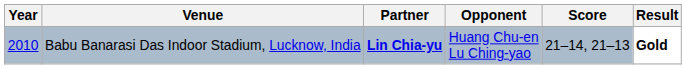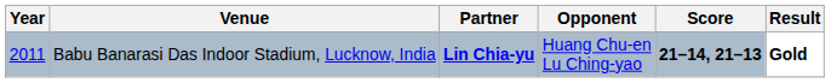 <table class="sortable wikitable" style="font-size: 90%;">
 <tr>
 <th>Year</th>
 <th>Venue</th>
 <th>Partner</th>
 <th>Opponent</th>
 <th>Score</th>
 <th>Result</th>
 </tr>
 <tr style="background:#AABBCC">
-<td align="center"><a href='#'>2010</a></td>
+<td align="center"><a href='#'>2011</a></td>
 <td align="left">Babu Banarasi Das Indoor Stadium, <a href='#'>Lucknow, India</a></td>
 <td align="left"><strong> <a href='#'>Lin Chia-yu</a></strong></td>
 <td align="left"> <a href='#'>Huang Chu-en</a> <br>  <a href='#'>Lu Ching-yao</a></td>
-<td align="left">21–14, 21–13</td>
+<td align="left"><strong>21–14, 21–13</strong></td>
 <td style="text-align:left; background:white"> <strong>Gold</strong></td>
 </tr>
 </table>
